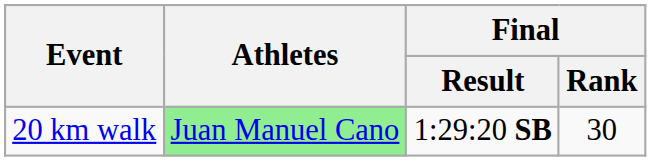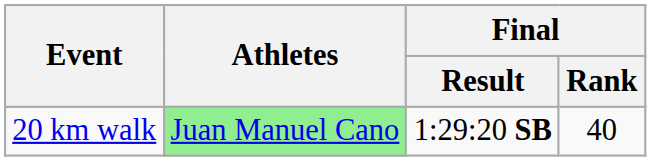 <table class="wikitable" border="1" style="font-size:90%">
 <tr>
 <th rowspan="2">Event</th>
 <th rowspan="2">Athletes</th>
 <th colspan="2">Final</th>
 </tr>
 <tr>
 <th>Result</th>
 <th>Rank</th>
 </tr>
 <tr>
 <td><a href='#'>20 km walk</a></td>
 <td style="background: lightgreen;"><a href='#'>Juan Manuel Cano</a></td>
 <td align=center>1:29:20 <strong>SB</strong></td>
-<td align=center>30</td>
+<td align=center>40</td>
 </tr>
 </table>
